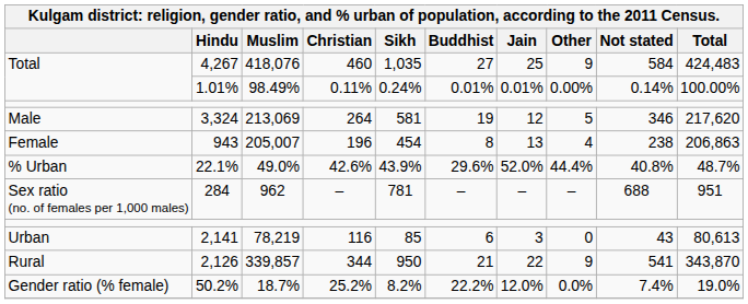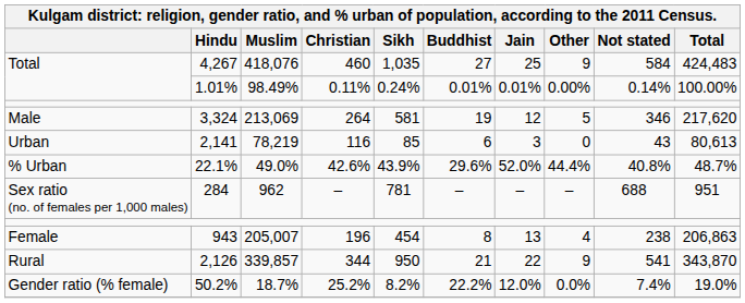 <table class="wikitable mw-collapsible mw-collapsed">
 <tr>
 <th colspan=10>Kulgam district: religion, gender ratio, and % urban of population, according to the 2011 Census.</th>
 </tr>
 <tr style="vertical-align:top;">
 <th></th>
 <th>Hindu</th>
 <th>Muslim</th>
 <th>Christian</th>
 <th>Sikh</th>
 <th>Buddhist</th>
 <th>Jain</th>
 <th>Other</th>
 <th>Not stated</th>
 <th>Total</th>
 </tr>
 <tr style="vertical-align:top;text-align:right;">
 <td rowspan=2 style="text-align:left;">Total</td>
 <td>4,267</td>
 <td>418,076</td>
 <td>460</td>
 <td>1,035</td>
 <td>27</td>
 <td>25</td>
 <td>9</td>
 <td>584</td>
 <td>424,483</td>
 </tr>
 <tr style="vertical-align:top;text-align:right;">
 <td>1.01%</td>
 <td>98.49%</td>
 <td>0.11%</td>
 <td>0.24%</td>
 <td>0.01%</td>
 <td>0.01%</td>
 <td>0.00%</td>
 <td>0.14%</td>
 <td>100.00%</td>
 </tr>
 <tr>
 <td colspan=10></td>
 </tr>
 <tr style="vertical-align:top;text-align:right;">
 <td style="text-align:left;">Male</td>
 <td>3,324</td>
 <td>213,069</td>
 <td>264</td>
 <td>581</td>
 <td>19</td>
 <td>12</td>
 <td>5</td>
 <td>346</td>
 <td>217,620</td>
 </tr>
 <tr style="vertical-align:top;text-align:right;">
-<td style="text-align:left;">Female</td>
-<td>943</td>
-<td>205,007</td>
-<td>196</td>
-<td>454</td>
-<td>8</td>
-<td>13</td>
-<td>4</td>
-<td>238</td>
-<td>206,863</td>
+<td style="text-align:left;">Urban</td>
+<td>2,141</td>
+<td>78,219</td>
+<td>116</td>
+<td>85</td>
+<td>6</td>
+<td>3</td>
+<td>0</td>
+<td>43</td>
+<td>80,613</td>
 </tr>
 <tr style="vertical-align:top;text-align:right;">
 <td style="text-align:left;">% Urban</td>
 <td>22.1%</td>
 <td>49.0%</td>
 <td>42.6%</td>
 <td>43.9%</td>
 <td>29.6%</td>
 <td>52.0%</td>
 <td>44.4%</td>
 <td>40.8%</td>
 <td>48.7%</td>
 </tr>
 <tr style="vertical-align:top;text-align:center;">
 <td style="text-align:left;">Sex ratio <br><small>(no. of females per 1,000 males)</small></td>
 <td>284</td>
 <td>962</td>
 <td>–</td>
 <td>781</td>
 <td>–</td>
 <td>–</td>
 <td>–</td>
 <td>688</td>
 <td>951</td>
 </tr>
 <tr>
 <td colspan=10></td>
 </tr>
 <tr style="vertical-align:top;text-align:right;">
-<td style="text-align:left;">Urban</td>
-<td>2,141</td>
-<td>78,219</td>
-<td>116</td>
-<td>85</td>
-<td>6</td>
-<td>3</td>
-<td>0</td>
-<td>43</td>
-<td>80,613</td>
+<td style="text-align:left;">Female</td>
+<td>943</td>
+<td>205,007</td>
+<td>196</td>
+<td>454</td>
+<td>8</td>
+<td>13</td>
+<td>4</td>
+<td>238</td>
+<td>206,863</td>
 </tr>
 <tr style="vertical-align:top;text-align:right;">
 <td style="text-align:left;">Rural</td>
 <td>2,126</td>
 <td>339,857</td>
 <td>344</td>
 <td>950</td>
 <td>21</td>
 <td>22</td>
 <td>9</td>
 <td>541</td>
 <td>343,870</td>
 </tr>
 <tr style="vertical-align:top;text-align:right;">
 <td style="text-align:left;">Gender ratio (% female)</td>
 <td>50.2%</td>
 <td>18.7%</td>
 <td>25.2%</td>
 <td>8.2%</td>
 <td>22.2%</td>
 <td>12.0%</td>
 <td>0.0%</td>
 <td>7.4%</td>
 <td>19.0%</td>
 </tr>
 <tr>
 </tr>
 </table>
